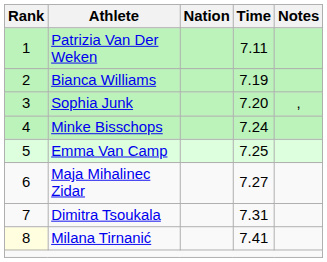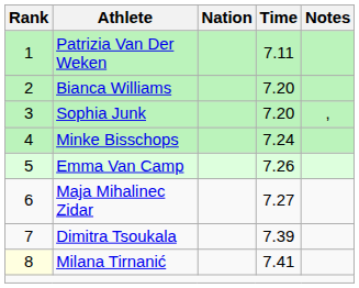 <table class="wikitable sortable" style="text-align:center;width: 55%;">
 <tr>
 <th scope="col" style="width: 10px;">Rank</th>
 <th scope="col">Athlete</th>
 <th scope="col">Nation</th>
 <th scope="col">Time</th>
 <th scope="col">Notes</th>
 </tr>
 <tr bgcolor=bbf3bb>
 <td>1</td>
 <td align=left><a href='#'>Patrizia Van Der Weken</a></td>
 <td align=left></td>
 <td>7.11</td>
 <td></td>
 </tr>
 <tr bgcolor=bbf3bb>
 <td>2</td>
 <td align=left><a href='#'>Bianca Williams</a></td>
 <td align=left></td>
-<td>7.19 </td>
+<td>7.20 </td>
 <td></td>
 </tr>
 <tr bgcolor=bbf3bb>
 <td>3</td>
 <td align=left><a href='#'>Sophia Junk</a></td>
 <td align=left></td>
 <td>7.20 </td>
 <td>, </td>
 </tr>
 <tr bgcolor=bbf3bb>
 <td>4</td>
 <td align=left><a href='#'>Minke Bisschops</a></td>
 <td align=left></td>
 <td>7.24</td>
 <td></td>
 </tr>
 <tr bgcolor=ddffdd>
 <td>5</td>
 <td align=left><a href='#'>Emma Van Camp</a></td>
 <td align=left></td>
-<td>7.25</td>
+<td>7.26</td>
 <td></td>
 </tr>
 <tr>
 <td>6</td>
 <td align=left><a href='#'>Maja Mihalinec Zidar</a></td>
 <td align=left></td>
 <td>7.27</td>
 <td></td>
 </tr>
 <tr>
 <td>7</td>
 <td align=left><a href='#'>Dimitra Tsoukala</a></td>
 <td align=left></td>
-<td>7.31</td>
+<td>7.39</td>
 <td></td>
 </tr>
 <tr>
 <td style="background: lightyellow;">8</td>
 <td align=left><a href='#'>Milana Tirnanić</a></td>
 <td align=left></td>
 <td>7.41</td>
 <td></td>
 </tr>
 <tr class="sortbottom">
 <td colspan="5"></td>
 </tr>
 </table>
